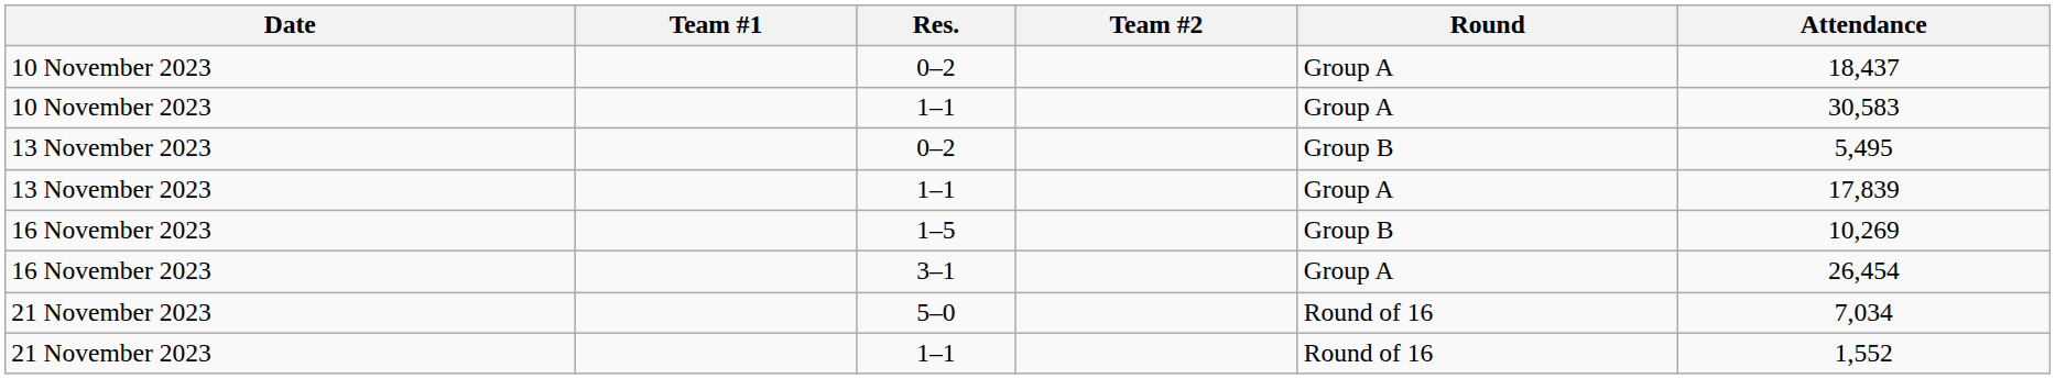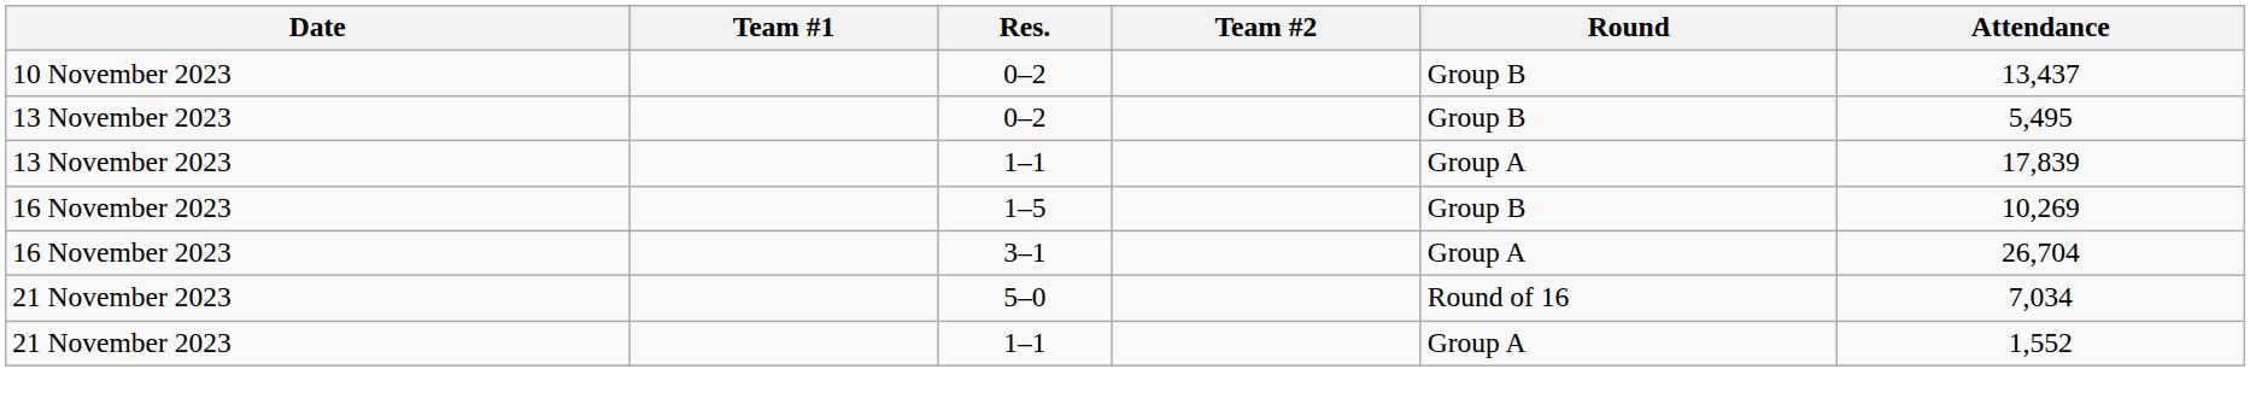 <table class="wikitable"  style="text-align:left; width:100%;">
 <tr>
 <th>Date</th>
 <th>Team #1</th>
 <th>Res.</th>
 <th>Team #2</th>
 <th>Round</th>
 <th>Attendance</th>
 </tr>
 <tr>
 <td>10 November 2023</td>
 <td></td>
 <td style="text-align:center;">0–2</td>
 <td></td>
-<td>Group A</td>
-<td style="text-align:center;">18,437</td>
-</tr>
-<tr>
-<td>10 November 2023</td>
-<td></td>
-<td style="text-align:center;">1–1</td>
-<td></td>
-<td>Group A</td>
-<td style="text-align:center;">30,583</td>
+<td>Group B</td>
+<td style="text-align:center;">13,437</td>
 </tr>
 <tr>
 <td>13 November 2023</td>
 <td></td>
 <td style="text-align:center;">0–2</td>
 <td></td>
 <td>Group B</td>
 <td style="text-align:center;">5,495</td>
 </tr>
 <tr>
 <td>13 November 2023</td>
 <td></td>
 <td style="text-align:center;">1–1</td>
 <td></td>
 <td>Group A</td>
 <td style="text-align:center;">17,839</td>
 </tr>
 <tr>
 <td>16 November 2023</td>
 <td></td>
 <td style="text-align:center;">1–5</td>
 <td></td>
 <td>Group B</td>
 <td style="text-align:center;">10,269</td>
 </tr>
 <tr>
 <td>16 November 2023</td>
 <td></td>
 <td style="text-align:center;">3–1</td>
 <td></td>
 <td>Group A</td>
-<td style="text-align:center;">26,454</td>
+<td style="text-align:center;">26,704</td>
 </tr>
 <tr>
 <td>21 November 2023</td>
 <td></td>
 <td style="text-align:center;">5–0</td>
 <td></td>
 <td>Round of 16</td>
 <td style="text-align:center;">7,034</td>
 </tr>
 <tr>
 <td>21 November 2023</td>
 <td></td>
 <td style="text-align:center;">1–1 </td>
 <td></td>
-<td>Round of 16</td>
+<td>Group A</td>
 <td style="text-align:center;">1,552</td>
 </tr>
 </table>
